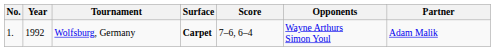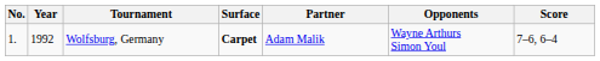 <table class="sortable wikitable" style=font-size:97%>
 <tr>
 <th style="width:20px" class="unsortable">No.</th>
 <th style="width:40px">Year</th>
 <th style="width:200px">Tournament</th>
 <th style="width:50px">Surface</th>
+<th style="width:160px">Partner</th>
+<th style="width:160px">Opponents</th>
 <th style="width:100px" class="unsortable">Score</th>
-<th style="width:160px">Opponents</th>
-<th style="width:160px">Partner</th>
 </tr>
 <tr>
 <td>1.</td>
 <td>1992</td>
 <td><a href='#'>Wolfsburg</a>, Germany</td>
 <td><strong>Carpet</strong></td>
+<td> <a href='#'>Adam Malik</a></td>
+<td> <a href='#'>Wayne Arthurs</a><br> <a href='#'>Simon Youl</a></td>
 <td>7–6, 6–4</td>
-<td> <a href='#'>Wayne Arthurs</a><br> <a href='#'>Simon Youl</a></td>
-<td> <a href='#'>Adam Malik</a></td>
 </tr>
 </table>
